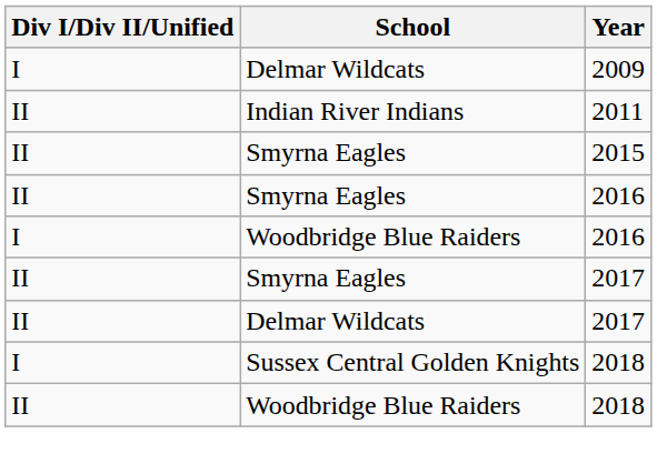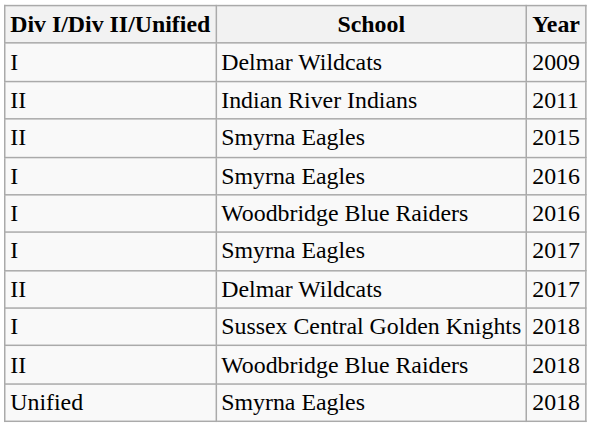 <table class="wikitable" style="float:left;">
 <tr style="white-space:nowrap;">
 <th>Div I/Div II/Unified</th>
 <th>School</th>
 <th>Year</th>
 </tr>
 <tr>
 <td>I</td>
 <td>Delmar Wildcats</td>
 <td>2009</td>
 </tr>
 <tr>
 <td>II</td>
 <td>Indian River Indians</td>
 <td>2011</td>
 </tr>
 <tr>
 <td>II</td>
 <td>Smyrna Eagles</td>
 <td>2015</td>
 </tr>
 <tr>
-<td>II</td>
+<td>I</td>
 <td>Smyrna Eagles</td>
 <td>2016</td>
 </tr>
 <tr>
 <td>I</td>
 <td>Woodbridge Blue Raiders</td>
 <td>2016</td>
 </tr>
 <tr>
-<td>II</td>
+<td>I</td>
 <td>Smyrna Eagles</td>
 <td>2017</td>
 </tr>
 <tr>
 <td>II</td>
 <td>Delmar Wildcats</td>
 <td>2017</td>
 </tr>
 <tr>
 <td>I</td>
 <td>Sussex Central Golden Knights</td>
 <td>2018</td>
 </tr>
 <tr>
 <td>II</td>
 <td>Woodbridge Blue Raiders</td>
 <td>2018</td>
 </tr>
+<tr>
+<td>Unified</td>
+<td>Smyrna Eagles</td>
+<td>2018</td>
+</tr>
 </table>
